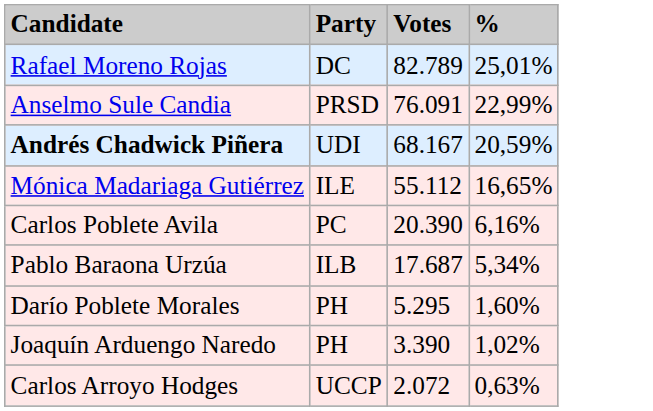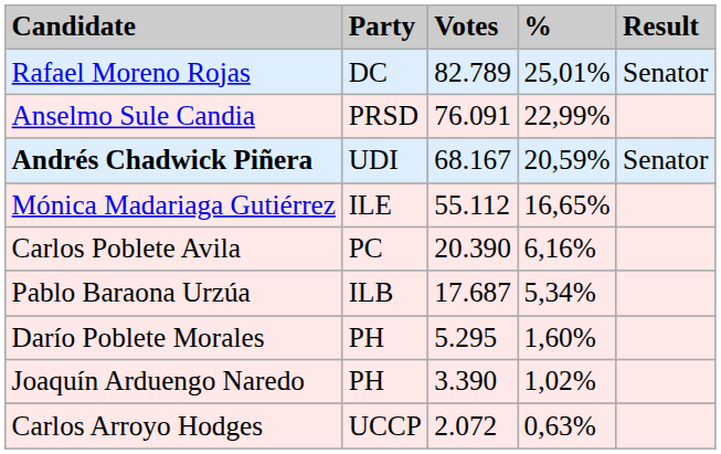 <table class="wikitable">
 <tr>
 <td bgcolor=#cccccc><strong>Candidate</strong></td>
 <td bgcolor=#cccccc><strong>Party</strong></td>
 <td bgcolor=#cccccc><strong>Votes</strong></td>
 <td bgcolor=#cccccc><strong>%</strong></td>
+<td bgcolor=#cccccc><strong>Result</strong></td>
 </tr>
 <tr>
 <td bgcolor=#DDEEFF><a href='#'>Rafael Moreno Rojas</a></td>
 <td bgcolor=#DDEEFF>DC</td>
 <td bgcolor=#DDEEFF>82.789</td>
 <td bgcolor=#DDEEFF>25,01%</td>
+<td bgcolor=#DDEEFF>Senator</td>
 </tr>
 <tr>
 <td bgcolor=#FFE8E8><a href='#'>Anselmo Sule Candia</a></td>
 <td bgcolor=#FFE8E8>PRSD</td>
 <td bgcolor=#FFE8E8>76.091</td>
 <td bgcolor=#FFE8E8>22,99%</td>
+<td bgcolor=#FFE8E8></td>
 </tr>
 <tr>
 <td bgcolor=#DDEEFF><strong>Andrés Chadwick Piñera</strong></td>
 <td bgcolor=#DDEEFF>UDI</td>
 <td bgcolor=#DDEEFF>68.167</td>
 <td bgcolor=#DDEEFF>20,59%</td>
+<td bgcolor=#DDEEFF>Senator</td>
 </tr>
 <tr>
 <td bgcolor=#FFE8E8><a href='#'>Mónica Madariaga Gutiérrez</a></td>
 <td bgcolor=#FFE8E8>ILE</td>
 <td bgcolor=#FFE8E8>55.112</td>
 <td bgcolor=#FFE8E8>16,65%</td>
+<td bgcolor=#FFE8E8></td>
 </tr>
 <tr>
 <td bgcolor=#FFE8E8>Carlos Poblete Avila</td>
 <td bgcolor=#FFE8E8>PC</td>
 <td bgcolor=#FFE8E8>20.390</td>
 <td bgcolor=#FFE8E8>6,16%</td>
+<td bgcolor=#FFE8E8></td>
 </tr>
 <tr>
 <td bgcolor=#FFE8E8>Pablo Baraona Urzúa</td>
 <td bgcolor=#FFE8E8>ILB</td>
 <td bgcolor=#FFE8E8>17.687</td>
 <td bgcolor=#FFE8E8>5,34%</td>
+<td bgcolor=#FFE8E8></td>
 </tr>
 <tr>
 <td bgcolor=#FFE8E8>Darío Poblete Morales</td>
 <td bgcolor=#FFE8E8>PH</td>
 <td bgcolor=#FFE8E8>5.295</td>
 <td bgcolor=#FFE8E8>1,60%</td>
+<td bgcolor=#FFE8E8></td>
 </tr>
 <tr>
 <td bgcolor=#FFE8E8>Joaquín Arduengo Naredo</td>
 <td bgcolor=#FFE8E8>PH</td>
 <td bgcolor=#FFE8E8>3.390</td>
 <td bgcolor=#FFE8E8>1,02%</td>
+<td bgcolor=#FFE8E8></td>
 </tr>
 <tr>
 <td bgcolor=#FFE8E8>Carlos Arroyo Hodges</td>
 <td bgcolor=#FFE8E8>UCCP</td>
 <td bgcolor=#FFE8E8>2.072</td>
 <td bgcolor=#FFE8E8>0,63%</td>
+<td bgcolor=#FFE8E8></td>
 </tr>
 </table>
